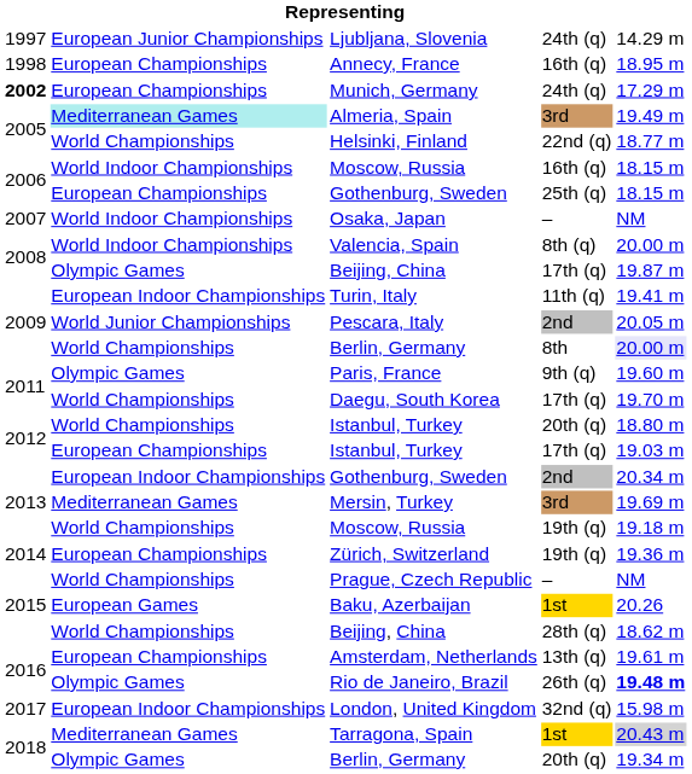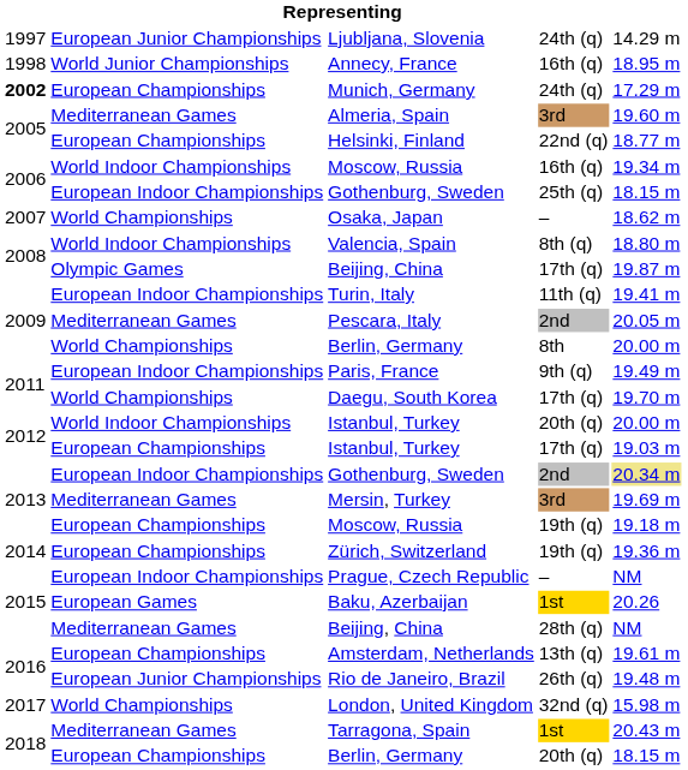 <table>
 <tr>
 <th colspan="5">Representing </th>
 </tr>
 <tr>
 <td>1997</td>
 <td><a href='#'>European Junior Championships</a></td>
 <td><a href='#'>Ljubljana, Slovenia</a></td>
 <td>24th (q)</td>
 <td>14.29 m</td>
 </tr>
 <tr>
 <td>1998</td>
-<td><a href='#'>European Championships</a></td>
+<td><a href='#'>World Junior Championships</a></td>
 <td><a href='#'>Annecy, France</a></td>
 <td>16th (q)</td>
 <td><a href='#'>18.95 m</a></td>
 </tr>
 <tr>
 <td><strong>2002</strong></td>
 <td><a href='#'>European Championships</a></td>
 <td><a href='#'>Munich, Germany</a></td>
 <td>24th (q)</td>
 <td><a href='#'>17.29 m</a></td>
 </tr>
 <tr>
 <td rowspan=2>2005</td>
-<td style="background: paleturquoise;"><a href='#'>Mediterranean Games</a></td>
+<td><a href='#'>Mediterranean Games</a></td>
 <td><a href='#'>Almeria, Spain</a></td>
 <td bgcolor=cc9966>3rd</td>
-<td><a href='#'>19.49 m</a></td>
+<td><a href='#'>19.60 m</a></td>
 </tr>
 <tr>
-<td><a href='#'>World Championships</a></td>
+<td><a href='#'>European Championships</a></td>
 <td><a href='#'>Helsinki, Finland</a></td>
 <td>22nd (q)</td>
 <td><a href='#'>18.77 m</a></td>
 </tr>
 <tr>
 <td rowspan=2>2006</td>
 <td><a href='#'>World Indoor Championships</a></td>
 <td><a href='#'>Moscow, Russia</a></td>
 <td>16th (q)</td>
-<td><a href='#'>18.15 m</a></td>
+<td><a href='#'>19.34 m</a></td>
 </tr>
 <tr>
-<td><a href='#'>European Championships</a></td>
+<td><a href='#'>European Indoor Championships</a></td>
 <td><a href='#'>Gothenburg, Sweden</a></td>
 <td>25th (q)</td>
 <td><a href='#'>18.15 m</a></td>
 </tr>
 <tr>
 <td>2007</td>
-<td><a href='#'>World Indoor Championships</a></td>
+<td><a href='#'>World Championships</a></td>
 <td><a href='#'>Osaka, Japan</a></td>
 <td>–</td>
-<td><a href='#'>NM</a></td>
+<td><a href='#'>18.62 m</a></td>
 </tr>
 <tr>
 <td rowspan=2>2008</td>
 <td><a href='#'>World Indoor Championships</a></td>
 <td><a href='#'>Valencia, Spain</a></td>
 <td>8th (q)</td>
-<td><a href='#'>20.00 m</a></td>
+<td><a href='#'>18.80 m</a></td>
 </tr>
 <tr>
 <td><a href='#'>Olympic Games</a></td>
 <td><a href='#'>Beijing, China</a></td>
 <td>17th (q)</td>
 <td><a href='#'>19.87 m</a></td>
 </tr>
 <tr>
 <td rowspan=3>2009</td>
 <td><a href='#'>European Indoor Championships</a></td>
 <td><a href='#'>Turin, Italy</a></td>
 <td>11th (q)</td>
 <td><a href='#'>19.41 m</a></td>
 </tr>
 <tr>
-<td><a href='#'>World Junior Championships</a></td>
+<td><a href='#'>Mediterranean Games</a></td>
 <td><a href='#'>Pescara, Italy</a></td>
 <td bgcolor=silver>2nd</td>
 <td><a href='#'>20.05 m</a></td>
 </tr>
 <tr>
 <td><a href='#'>World Championships</a></td>
 <td><a href='#'>Berlin, Germany</a></td>
 <td>8th</td>
-<td style="background: lavender;"><a href='#'>20.00 m</a></td>
+<td><a href='#'>20.00 m</a></td>
 </tr>
 <tr>
 <td rowspan=2>2011</td>
-<td><a href='#'>Olympic Games</a></td>
+<td><a href='#'>European Indoor Championships</a></td>
 <td><a href='#'>Paris, France</a></td>
 <td>9th (q)</td>
-<td><a href='#'>19.60 m</a></td>
+<td><a href='#'>19.49 m</a></td>
 </tr>
 <tr>
 <td><a href='#'>World Championships</a></td>
 <td><a href='#'>Daegu, South Korea</a></td>
 <td>17th (q)</td>
 <td><a href='#'>19.70 m</a></td>
 </tr>
 <tr>
 <td rowspan=2>2012</td>
-<td><a href='#'>World Championships</a></td>
+<td><a href='#'>World Indoor Championships</a></td>
 <td><a href='#'>Istanbul, Turkey</a></td>
 <td>20th (q)</td>
-<td><a href='#'>18.80 m</a></td>
+<td><a href='#'>20.00 m</a></td>
 </tr>
 <tr>
 <td><a href='#'>European Championships</a></td>
 <td><a href='#'>Istanbul, Turkey</a></td>
 <td>17th (q)</td>
 <td><a href='#'>19.03 m</a></td>
 </tr>
 <tr>
 <td rowspan=3>2013</td>
 <td><a href='#'>European Indoor Championships</a></td>
 <td><a href='#'>Gothenburg, Sweden</a></td>
 <td bgcolor=silver>2nd</td>
-<td><a href='#'>20.34 m</a></td>
+<td style="background: khaki;"><a href='#'>20.34 m</a></td>
 </tr>
 <tr>
 <td><a href='#'>Mediterranean Games</a></td>
 <td><a href='#'>Mersin</a>, <a href='#'>Turkey</a></td>
 <td bgcolor="cc9966">3rd</td>
 <td><a href='#'>19.69 m</a></td>
 </tr>
 <tr>
-<td><a href='#'>World Championships</a></td>
+<td><a href='#'>European Championships</a></td>
 <td><a href='#'>Moscow, Russia</a></td>
 <td>19th (q)</td>
 <td><a href='#'>19.18 m</a></td>
 </tr>
 <tr>
 <td>2014</td>
 <td><a href='#'>European Championships</a></td>
 <td><a href='#'>Zürich, Switzerland</a></td>
 <td>19th (q)</td>
 <td><a href='#'>19.36 m</a></td>
 </tr>
 <tr>
 <td rowspan=3>2015</td>
-<td><a href='#'>World Championships</a></td>
+<td><a href='#'>European Indoor Championships</a></td>
 <td><a href='#'>Prague, Czech Republic</a></td>
 <td>–</td>
 <td><a href='#'>NM</a></td>
 </tr>
 <tr>
 <td><a href='#'>European Games</a></td>
 <td><a href='#'>Baku, Azerbaijan</a></td>
 <td bgcolor=gold>1st</td>
 <td><a href='#'>20.26</a></td>
 </tr>
 <tr>
-<td><a href='#'>World Championships</a></td>
+<td><a href='#'>Mediterranean Games</a></td>
 <td><a href='#'>Beijing</a>, <a href='#'>China</a></td>
 <td>28th (q)</td>
-<td><a href='#'>18.62 m</a></td>
+<td><a href='#'>NM</a></td>
 </tr>
 <tr>
 <td rowspan=2>2016</td>
 <td><a href='#'>European Championships</a></td>
 <td><a href='#'>Amsterdam, Netherlands</a></td>
 <td>13th (q)</td>
 <td><a href='#'>19.61 m</a></td>
 </tr>
 <tr>
-<td><a href='#'>Olympic Games</a></td>
+<td><a href='#'>European Junior Championships</a></td>
 <td><a href='#'>Rio de Janeiro, Brazil</a></td>
 <td>26th (q)</td>
-<td><strong><a href='#'>19.48 m</a></strong></td>
+<td><a href='#'>19.48 m</a></td>
 </tr>
 <tr>
 <td>2017</td>
-<td><a href='#'>European Indoor Championships</a></td>
+<td><a href='#'>World Championships</a></td>
 <td><a href='#'>London</a>, <a href='#'>United Kingdom</a></td>
 <td>32nd (q)</td>
 <td><a href='#'>15.98 m</a></td>
 </tr>
 <tr>
 <td rowspan=2>2018</td>
 <td><a href='#'>Mediterranean Games</a></td>
 <td><a href='#'>Tarragona, Spain</a></td>
 <td bgcolor=gold>1st</td>
-<td style="background: lightgrey;"><a href='#'>20.43 m</a></td>
+<td><a href='#'>20.43 m</a></td>
 </tr>
 <tr>
-<td><a href='#'>Olympic Games</a></td>
+<td><a href='#'>European Championships</a></td>
 <td><a href='#'>Berlin, Germany</a></td>
 <td>20th (q)</td>
-<td><a href='#'>19.34 m</a></td>
+<td><a href='#'>18.15 m</a></td>
 </tr>
 </table>
